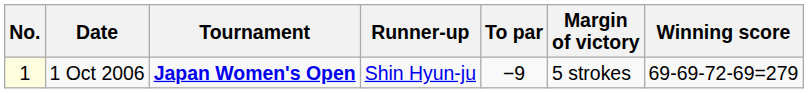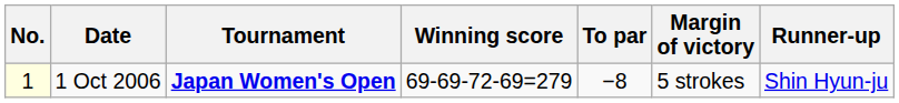 <table class="wikitable" style="font-size:95%;">
 <tr>
 <th>No.</th>
 <th>Date</th>
 <th>Tournament</th>
-<th>Runner-up</th>
+<th>Winning score</th>
 <th>To par</th>
 <th>Margin<br>of victory</th>
-<th>Winning score</th>
+<th>Runner-up</th>
 </tr>
 <tr>
 <td align=center style="background: lightyellow;">1</td>
 <td align=right>1 Oct 2006</td>
 <td><strong><a href='#'>Japan Women's Open</a></strong></td>
+<td align=right>69-69-72-69=279</td>
+<td align=center>−8</td>
+<td>5 strokes</td>
 <td> <a href='#'>Shin Hyun-ju</a></td>
-<td align=center>−9</td>
-<td>5 strokes</td>
-<td align=right>69-69-72-69=279</td>
 </tr>
 </table>
